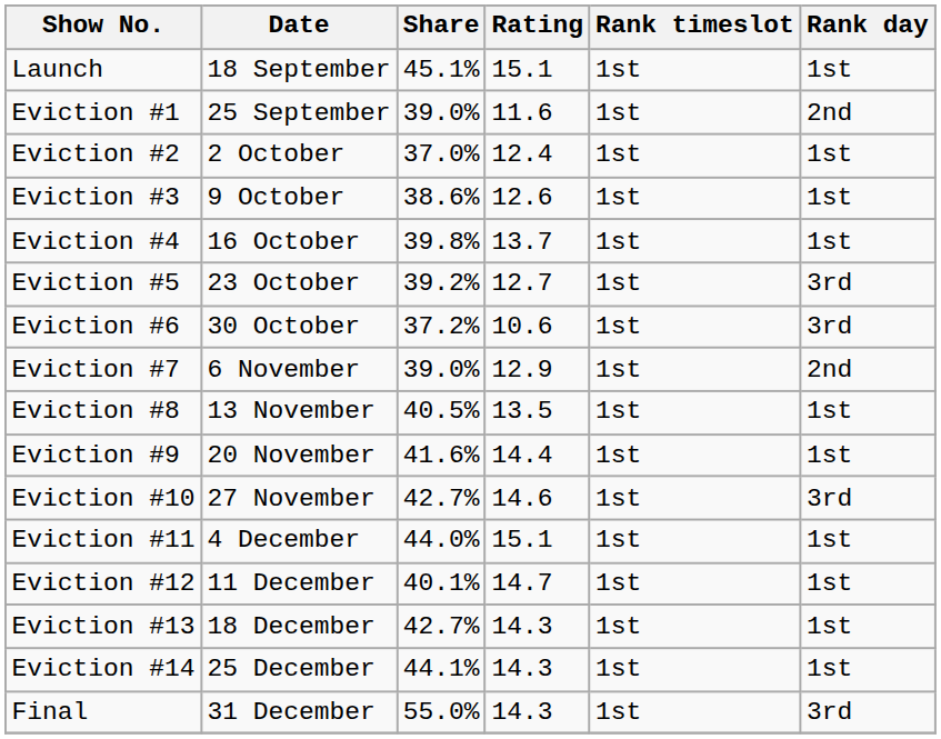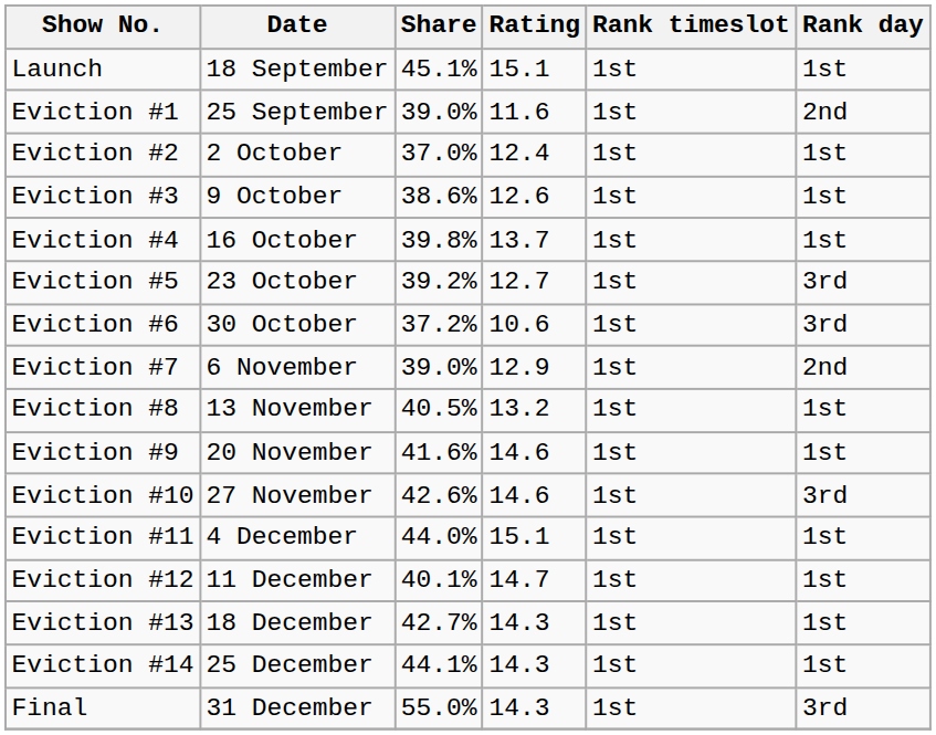 <table class="wikitable sortable" style="font-size:90%">
 <tr>
 <th><strong>Show No.</strong></th>
 <th><strong>Date</strong></th>
 <th><strong>Share </strong></th>
 <th><strong>Rating</strong></th>
 <th><strong>Rank timeslot</strong></th>
 <th><strong>Rank day</strong></th>
 </tr>
 <tr>
 <td>Launch</td>
 <td>18 September</td>
 <td>45.1%</td>
 <td>15.1</td>
 <td>1st</td>
 <td>1st</td>
 </tr>
 <tr>
 <td>Eviction #1</td>
 <td>25 September</td>
 <td>39.0%</td>
 <td>11.6</td>
 <td>1st</td>
 <td>2nd</td>
 </tr>
 <tr>
 <td>Eviction #2</td>
 <td>2 October</td>
 <td>37.0%</td>
 <td>12.4</td>
 <td>1st</td>
 <td>1st</td>
 </tr>
 <tr>
 <td>Eviction #3</td>
 <td>9 October</td>
 <td>38.6%</td>
 <td>12.6</td>
 <td>1st</td>
 <td>1st</td>
 </tr>
 <tr>
 <td>Eviction #4</td>
 <td>16 October</td>
 <td>39.8%</td>
 <td>13.7</td>
 <td>1st</td>
 <td>1st</td>
 </tr>
 <tr>
 <td>Eviction #5</td>
 <td>23 October</td>
 <td>39.2%</td>
 <td>12.7</td>
 <td>1st</td>
 <td>3rd</td>
 </tr>
 <tr>
 <td>Eviction #6</td>
 <td>30 October</td>
 <td>37.2%</td>
 <td>10.6</td>
 <td>1st</td>
 <td>3rd</td>
 </tr>
 <tr>
 <td>Eviction #7</td>
 <td>6 November</td>
 <td>39.0%</td>
 <td>12.9</td>
 <td>1st</td>
 <td>2nd</td>
 </tr>
 <tr>
 <td>Eviction #8</td>
 <td>13 November</td>
 <td>40.5%</td>
-<td>13.5</td>
+<td>13.2</td>
 <td>1st</td>
 <td>1st</td>
 </tr>
 <tr>
 <td>Eviction #9</td>
 <td>20 November</td>
 <td>41.6%</td>
-<td>14.4</td>
+<td>14.6</td>
 <td>1st</td>
 <td>1st</td>
 </tr>
 <tr>
 <td>Eviction #10</td>
 <td>27 November</td>
-<td>42.7%</td>
+<td>42.6%</td>
 <td>14.6</td>
 <td>1st</td>
 <td>3rd</td>
 </tr>
 <tr>
 <td>Eviction #11</td>
 <td>4 December</td>
 <td>44.0%</td>
 <td>15.1</td>
 <td>1st</td>
 <td>1st</td>
 </tr>
 <tr>
 <td>Eviction #12</td>
 <td>11 December</td>
 <td>40.1%</td>
 <td>14.7</td>
 <td>1st</td>
 <td>1st</td>
 </tr>
 <tr>
 <td>Eviction #13</td>
 <td>18 December</td>
 <td>42.7%</td>
 <td>14.3</td>
 <td>1st</td>
 <td>1st</td>
 </tr>
 <tr>
 <td>Eviction #14</td>
 <td>25 December</td>
 <td>44.1%</td>
 <td>14.3</td>
 <td>1st</td>
 <td>1st</td>
 </tr>
 <tr>
 <td>Final</td>
 <td>31 December</td>
 <td>55.0%</td>
 <td>14.3</td>
 <td>1st</td>
 <td>3rd</td>
 </tr>
 <tr>
 </tr>
 </table>
